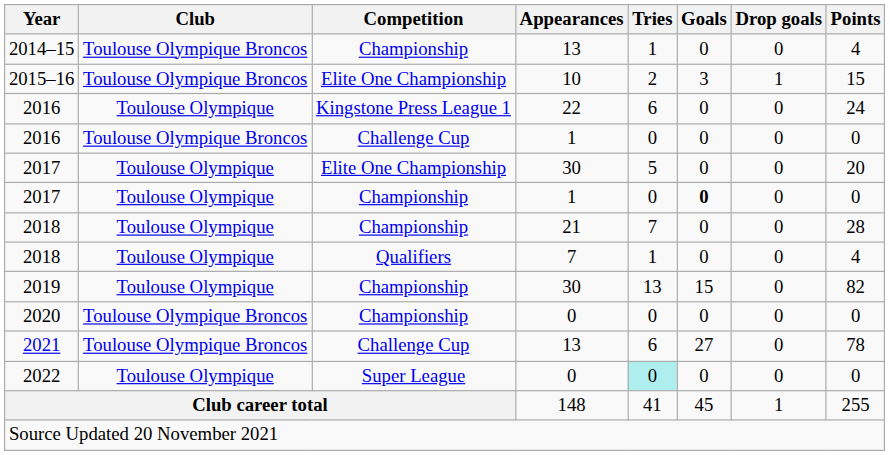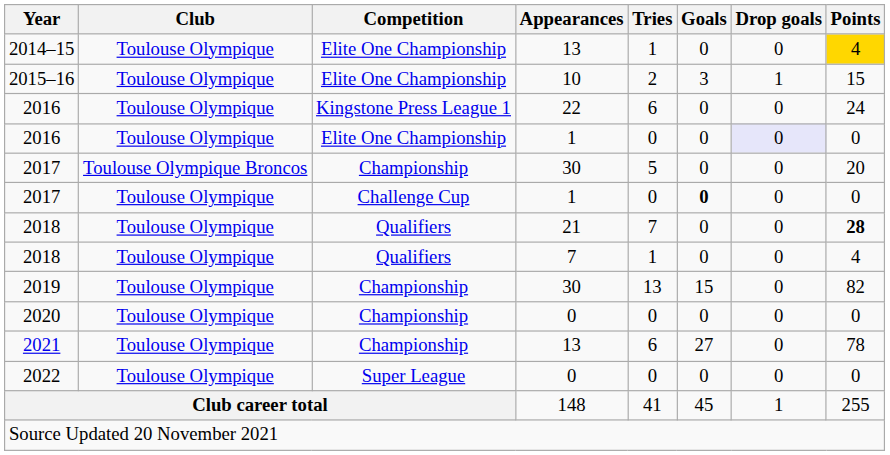 <table class=wikitable style="text-align: center;">
 <tr>
 <th>Year</th>
 <th>Club</th>
 <th>Competition</th>
 <th>Appearances</th>
 <th>Tries</th>
 <th>Goals</th>
 <th>Drop goals</th>
 <th>Points</th>
 </tr>
 <tr>
 <td>2014–15</td>
-<td><a href='#'>Toulouse Olympique Broncos</a></td>
-<td><a href='#'>Championship</a></td>
+<td><a href='#'>Toulouse Olympique</a></td>
+<td><a href='#'>Elite One Championship</a></td>
 <td>13</td>
 <td>1</td>
 <td>0</td>
 <td>0</td>
-<td>4</td>
+<td style="background: gold;">4</td>
 </tr>
 <tr>
 <td>2015–16</td>
-<td><a href='#'>Toulouse Olympique Broncos</a></td>
+<td><a href='#'>Toulouse Olympique</a></td>
 <td><a href='#'>Elite One Championship</a></td>
 <td>10</td>
 <td>2</td>
 <td>3</td>
 <td>1</td>
 <td>15</td>
 </tr>
 <tr>
 <td>2016</td>
 <td><a href='#'>Toulouse Olympique</a></td>
 <td><a href='#'>Kingstone Press League 1</a></td>
 <td>22</td>
 <td>6</td>
 <td>0</td>
 <td>0</td>
 <td>24</td>
 </tr>
 <tr>
 <td>2016</td>
-<td><a href='#'>Toulouse Olympique Broncos</a></td>
-<td><a href='#'>Challenge Cup</a></td>
+<td><a href='#'>Toulouse Olympique</a></td>
+<td><a href='#'>Elite One Championship</a></td>
 <td>1</td>
 <td>0</td>
 <td>0</td>
-<td>0</td>
+<td style="background: lavender;">0</td>
 <td>0</td>
 </tr>
 <tr>
 <td>2017</td>
-<td><a href='#'>Toulouse Olympique</a></td>
-<td><a href='#'>Elite One Championship</a></td>
+<td><a href='#'>Toulouse Olympique Broncos</a></td>
+<td><a href='#'>Championship</a></td>
 <td>30</td>
 <td>5</td>
 <td>0</td>
 <td>0</td>
 <td>20</td>
 </tr>
 <tr>
 <td>2017</td>
 <td><a href='#'>Toulouse Olympique</a></td>
-<td><a href='#'>Championship</a></td>
+<td><a href='#'>Challenge Cup</a></td>
 <td>1</td>
 <td>0</td>
 <td><strong>0</strong></td>
 <td>0</td>
 <td>0</td>
 </tr>
 <tr>
 <td>2018</td>
 <td><a href='#'>Toulouse Olympique</a></td>
-<td><a href='#'>Championship</a></td>
+<td><a href='#'>Qualifiers</a></td>
 <td>21</td>
 <td>7</td>
 <td>0</td>
 <td>0</td>
-<td>28</td>
+<td><strong>28</strong></td>
 </tr>
 <tr>
 <td>2018</td>
 <td><a href='#'>Toulouse Olympique</a></td>
 <td><a href='#'>Qualifiers</a></td>
 <td>7</td>
 <td>1</td>
 <td>0</td>
 <td>0</td>
 <td>4</td>
 </tr>
 <tr>
 <td>2019</td>
 <td><a href='#'>Toulouse Olympique</a></td>
 <td><a href='#'>Championship</a></td>
 <td>30</td>
 <td>13</td>
 <td>15</td>
 <td>0</td>
 <td>82</td>
 </tr>
 <tr>
 <td>2020</td>
-<td><a href='#'>Toulouse Olympique Broncos</a></td>
+<td><a href='#'>Toulouse Olympique</a></td>
 <td><a href='#'>Championship</a></td>
 <td>0</td>
 <td>0</td>
 <td>0</td>
 <td>0</td>
 <td>0</td>
 </tr>
 <tr>
 <td><a href='#'>2021</a></td>
-<td><a href='#'>Toulouse Olympique Broncos</a></td>
-<td><a href='#'>Challenge Cup</a></td>
+<td><a href='#'>Toulouse Olympique</a></td>
+<td><a href='#'>Championship</a></td>
 <td>13</td>
 <td>6</td>
 <td>27</td>
 <td>0</td>
 <td>78</td>
 </tr>
 <tr>
 <td>2022</td>
 <td><a href='#'>Toulouse Olympique</a></td>
 <td><a href='#'>Super League</a></td>
 <td>0</td>
-<td style="background: paleturquoise;">0</td>
+<td>0</td>
 <td>0</td>
 <td>0</td>
 <td>0</td>
 </tr>
 <tr>
 <th colspan=3>Club career total</th>
 <td>148</td>
 <td>41</td>
 <td>45</td>
 <td>1</td>
 <td>255</td>
 </tr>
 <tr>
 <td colspan="8" style="text-align:left">Source Updated 20 November 2021</td>
 </tr>
 </table>
